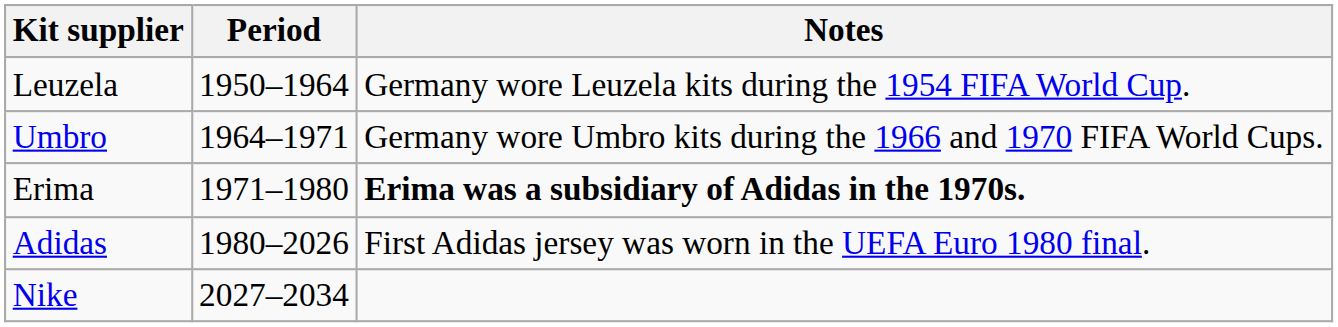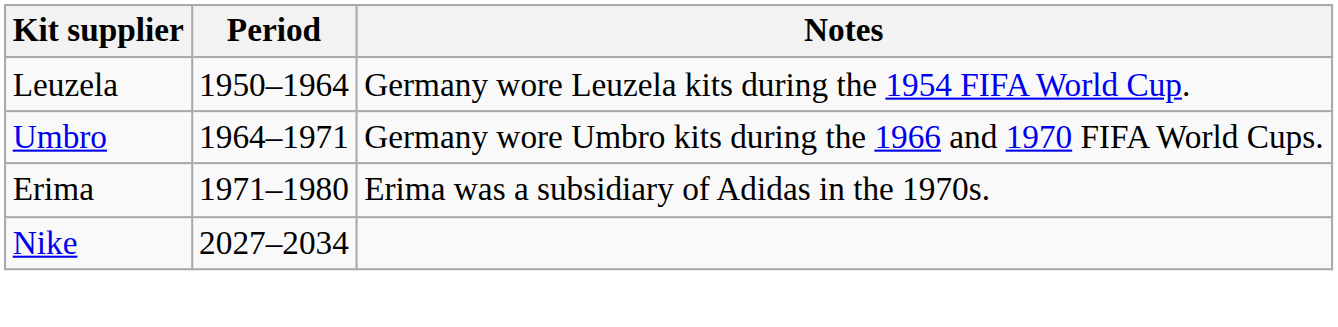 <table class="wikitable" style="text-align: left;">
 <tr>
 <th>Kit supplier</th>
 <th>Period</th>
 <th>Notes</th>
 </tr>
 <tr>
 <td> Leuzela</td>
 <td>1950–1964</td>
 <td>Germany wore Leuzela kits during the <a href='#'>1954 FIFA World Cup</a>.</td>
 </tr>
 <tr>
 <td> <a href='#'>Umbro</a></td>
 <td>1964–1971</td>
 <td>Germany wore Umbro kits during the <a href='#'>1966</a> and <a href='#'>1970</a> FIFA World Cups.</td>
 </tr>
 <tr>
 <td> Erima</td>
 <td>1971–1980</td>
-<td><strong>Erima was a subsidiary of Adidas in the 1970s.</strong></td>
-</tr>
-<tr>
-<td> <a href='#'>Adidas</a></td>
-<td>1980–2026</td>
-<td>First Adidas jersey was worn in the <a href='#'>UEFA Euro 1980 final</a>.</td>
+<td>Erima was a subsidiary of Adidas in the 1970s.</td>
 </tr>
 <tr>
 <td> <a href='#'>Nike</a></td>
 <td>2027–2034</td>
 <td></td>
 </tr>
 </table>
